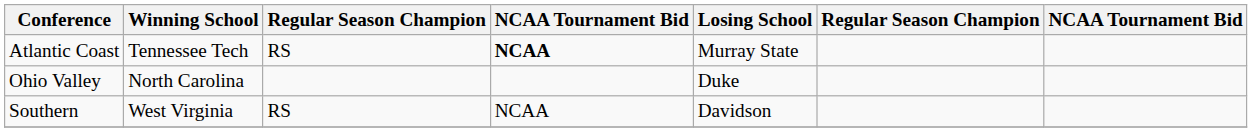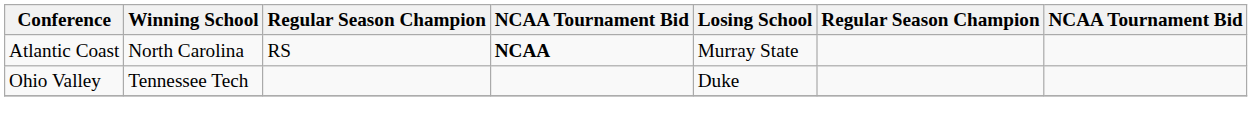 <table class="wikitable">
 <tr>
 <th>Conference</th>
 <th>Winning School</th>
 <th>Regular Season Champion</th>
 <th>NCAA Tournament Bid</th>
 <th>Losing School</th>
 <th>Regular Season Champion</th>
 <th>NCAA Tournament Bid</th>
 </tr>
 <tr>
 <td>Atlantic Coast</td>
-<td>Tennessee Tech</td>
+<td>North Carolina</td>
 <td>RS</td>
 <td><strong>NCAA</strong></td>
 <td>Murray State</td>
 <td></td>
 <td></td>
 </tr>
 <tr>
 <td>Ohio Valley</td>
-<td>North Carolina</td>
+<td>Tennessee Tech</td>
 <td></td>
 <td></td>
 <td>Duke</td>
 <td></td>
 <td></td>
 </tr>
 <tr>
-<td>Southern</td>
-<td>West Virginia</td>
-<td>RS</td>
-<td>NCAA</td>
-<td>Davidson</td>
-<td></td>
-<td></td>
-</tr>
-<tr>
 </tr>
 </table>
